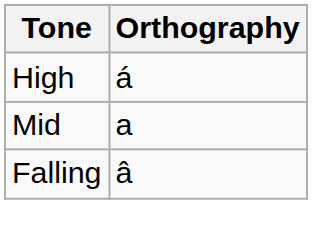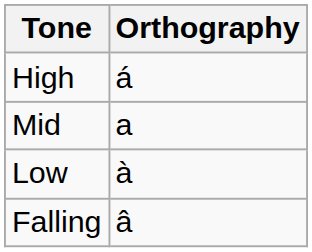 <table class="wikitable">
 <tr>
 <th>Tone</th>
 <th>Orthography</th>
 </tr>
 <tr>
 <td>High</td>
 <td>á</td>
 </tr>
 <tr>
 <td>Mid</td>
 <td>a</td>
 </tr>
 <tr>
+<td>Low</td>
+<td>à</td>
+</tr>
+<tr>
 <td>Falling</td>
 <td>â</td>
 </tr>
 </table>
